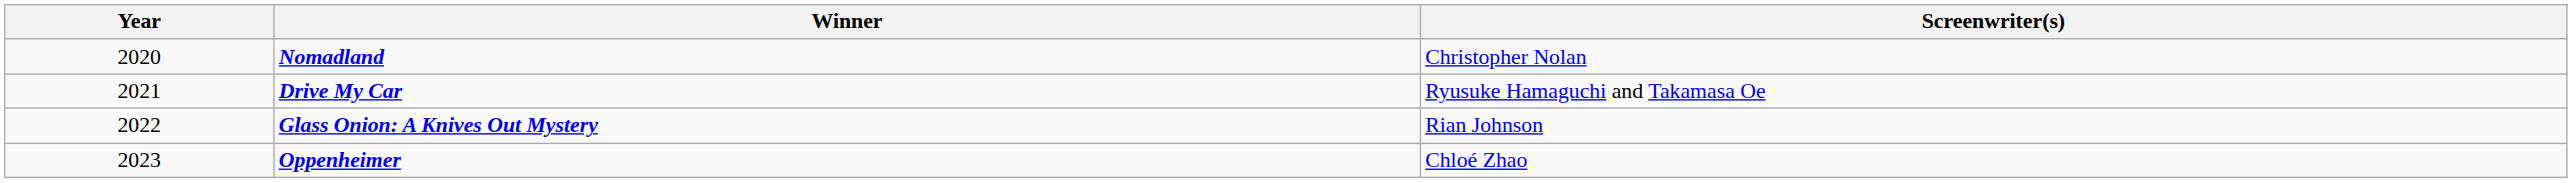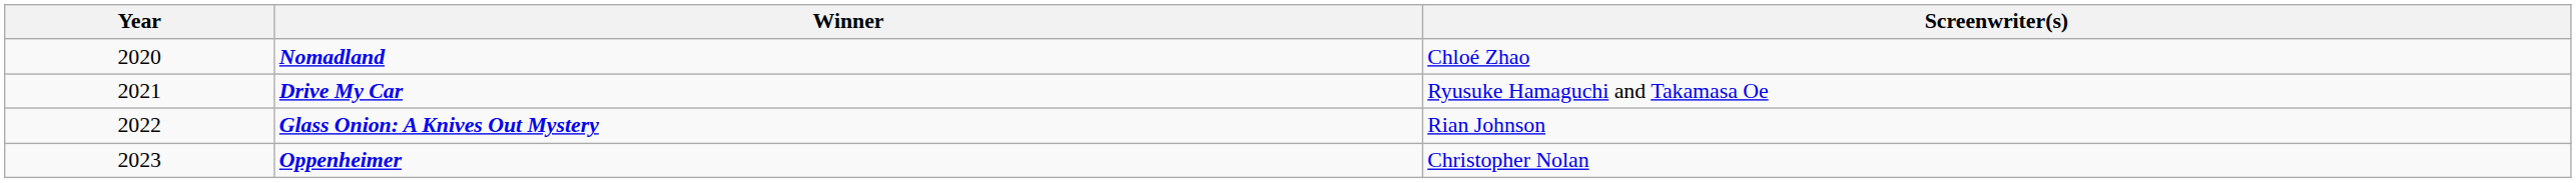 <table class="wikitable" width="95%" cellpadding="5">
 <tr>
 <th width="100"><strong>Year</strong></th>
 <th width="450"><strong>Winner</strong></th>
 <th width="450"><strong>Screenwriter(s)</strong></th>
 </tr>
 <tr>
 <td style="text-align:center;">2020</td>
 <td><strong><em><a href='#'>Nomadland</a></em></strong></td>
-<td><a href='#'>Christopher Nolan</a></td>
+<td><a href='#'>Chloé Zhao</a></td>
 </tr>
 <tr>
 <td style="text-align:center;">2021</td>
 <td><strong><em><a href='#'>Drive My Car</a></em></strong></td>
 <td><a href='#'>Ryusuke Hamaguchi</a> and <a href='#'>Takamasa Oe</a></td>
 </tr>
 <tr>
 <td style="text-align:center;">2022</td>
 <td><strong><em><a href='#'>Glass Onion: A Knives Out Mystery</a></em></strong></td>
 <td><a href='#'>Rian Johnson</a></td>
 </tr>
 <tr>
 <td style="text-align:center;">2023</td>
 <td><strong><em><a href='#'>Oppenheimer</a></em></strong></td>
-<td><a href='#'>Chloé Zhao</a></td>
+<td><a href='#'>Christopher Nolan</a></td>
 </tr>
 </table>
